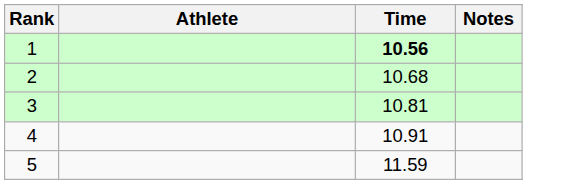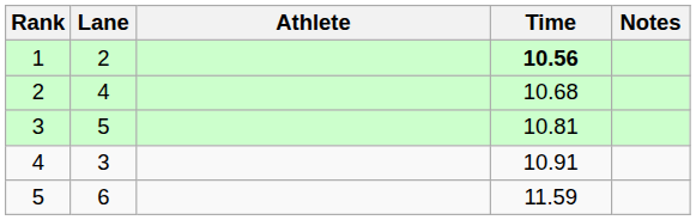 <table class="wikitable sortable" style="text-align:center">
 <tr>
 <th width=40>Rank</th>
+<th width=40>Lane</th>
 <th width=250>Athlete</th>
 <th width=80>Time</th>
 <th width=50>Notes</th>
 </tr>
 <tr bgcolor=ccffcc>
 <td>1</td>
+<td>2</td>
 <td align=left></td>
 <td><strong>10.56</strong></td>
 <td></td>
 </tr>
 <tr bgcolor=ccffcc>
 <td>2</td>
+<td>4</td>
 <td align=left></td>
 <td>10.68</td>
 <td></td>
 </tr>
 <tr bgcolor=ccffcc>
 <td>3</td>
+<td>5</td>
 <td align=left></td>
 <td>10.81</td>
 <td></td>
 </tr>
 <tr>
 <td>4</td>
+<td>3</td>
 <td align=left></td>
 <td>10.91</td>
 <td></td>
 </tr>
 <tr>
 <td>5</td>
+<td>6</td>
 <td align=left></td>
 <td>11.59</td>
 <td></td>
 </tr>
 </table>
